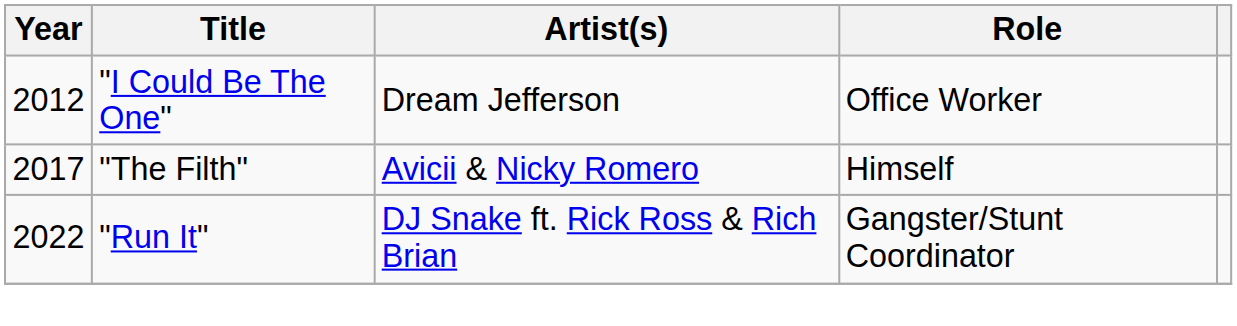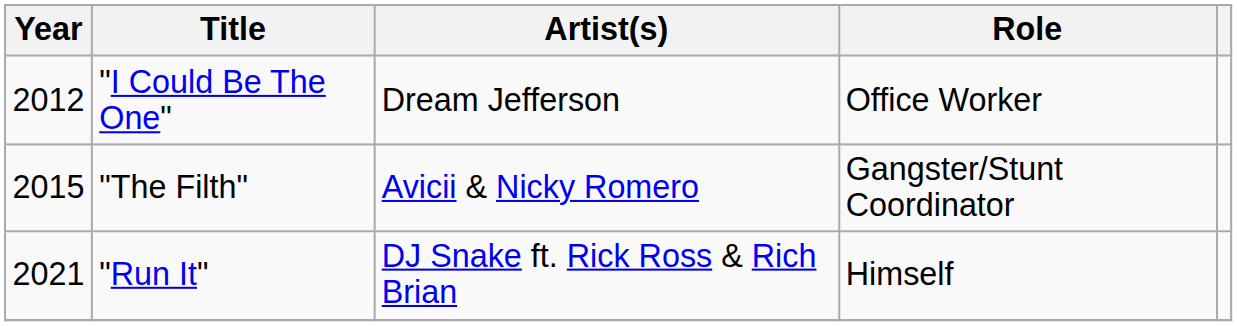 <table class="wikitable sortable">
 <tr>
 <th>Year</th>
 <th>Title</th>
 <th>Artist(s)</th>
 <th>Role</th>
 <th scope="col"></th>
 </tr>
 <tr>
 <td>2012</td>
 <td>"<a href='#'>I Could Be The One</a>"</td>
 <td>Dream Jefferson</td>
 <td>Office Worker</td>
 <td></td>
 </tr>
 <tr>
-<td>2017</td>
+<td>2015</td>
 <td data-sort-value=""Filth, The"">"The Filth"</td>
 <td><a href='#'>Avicii</a> & <a href='#'>Nicky Romero</a></td>
-<td>Himself</td>
+<td>Gangster/Stunt Coordinator</td>
 <td></td>
 </tr>
 <tr>
-<td>2022</td>
+<td>2021</td>
 <td>"<a href='#'>Run It</a>"</td>
 <td><a href='#'>DJ Snake</a> ft. <a href='#'>Rick Ross</a> & <a href='#'>Rich Brian</a></td>
-<td>Gangster/Stunt Coordinator</td>
+<td>Himself</td>
 <td></td>
 </tr>
 <tr>
 </tr>
 </table>
